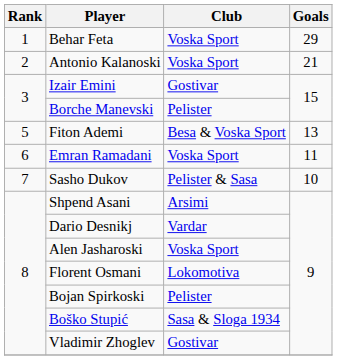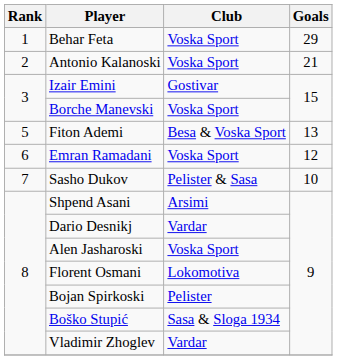 <table class="wikitable" style="text-align:center">
 <tr>
 <th>Rank</th>
 <th>Player</th>
 <th>Club</th>
 <th>Goals</th>
 </tr>
 <tr>
 <td>1</td>
 <td align="left"> Behar Feta</td>
 <td align="left"><a href='#'>Voska Sport</a></td>
 <td>29</td>
 </tr>
 <tr>
 <td>2</td>
 <td align="left"> Antonio Kalanoski</td>
 <td align="left"><a href='#'>Voska Sport</a></td>
 <td>21</td>
 </tr>
 <tr>
 <td rowspan="2">3</td>
 <td align="left"> <a href='#'>Izair Emini</a></td>
 <td align="left"><a href='#'>Gostivar</a></td>
 <td rowspan="2">15</td>
 </tr>
 <tr>
 <td align="left"> <a href='#'>Borche Manevski</a></td>
-<td align="left"><a href='#'>Pelister</a></td>
+<td align="left"><a href='#'>Voska Sport</a></td>
 </tr>
 <tr>
 <td>5</td>
 <td align="left"> Fiton Ademi</td>
 <td align="left"><a href='#'>Besa</a> & <a href='#'>Voska Sport</a></td>
 <td>13</td>
 </tr>
 <tr>
 <td>6</td>
 <td align="left"> <a href='#'>Emran Ramadani</a></td>
 <td align="left"><a href='#'>Voska Sport</a></td>
-<td>11</td>
+<td>12</td>
 </tr>
 <tr>
 <td>7</td>
 <td align="left"> Sasho Dukov</td>
 <td align="left"><a href='#'>Pelister</a> & <a href='#'>Sasa</a></td>
 <td>10</td>
 </tr>
 <tr>
 <td rowspan="7">8</td>
 <td align="left"> Shpend Asani</td>
 <td align="left"><a href='#'>Arsimi</a></td>
 <td rowspan="7">9</td>
 </tr>
 <tr>
 <td align="left"> Dario Desnikj</td>
 <td align="left"><a href='#'>Vardar</a></td>
 </tr>
 <tr>
 <td align="left"> Alen Jasharoski</td>
 <td align="left"><a href='#'>Voska Sport</a></td>
 </tr>
 <tr>
 <td align="left"> Florent Osmani</td>
 <td align="left"><a href='#'>Lokomotiva</a></td>
 </tr>
 <tr>
 <td align="left"> Bojan Spirkoski</td>
 <td align="left"><a href='#'>Pelister</a></td>
 </tr>
 <tr>
 <td align="left"> <a href='#'>Boško Stupić</a></td>
 <td align="left"><a href='#'>Sasa</a> & <a href='#'>Sloga 1934</a></td>
 </tr>
 <tr>
 <td align="left"> Vladimir Zhoglev</td>
-<td align="left"><a href='#'>Gostivar</a></td>
+<td align="left"><a href='#'>Vardar</a></td>
 </tr>
 <tr>
 </tr>
 </table>
